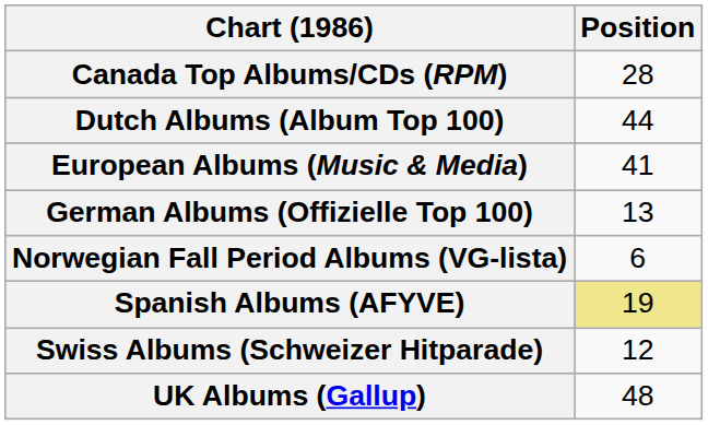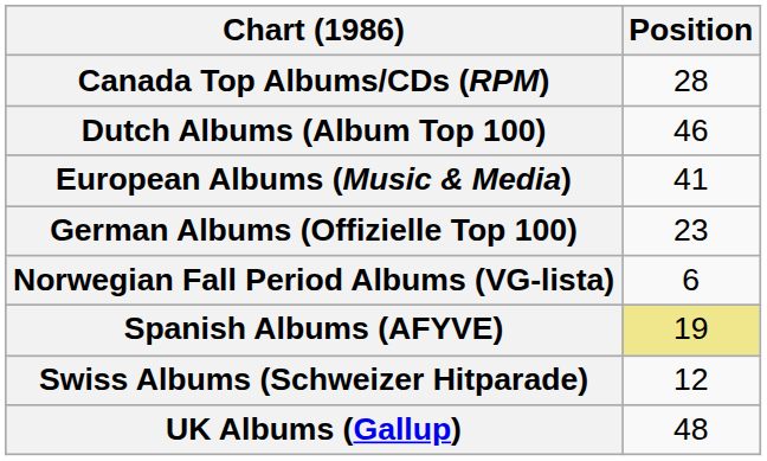 <table class="wikitable sortable plainrowheaders" style="text-align:center">
 <tr>
 <th scope="col">Chart (1986)</th>
 <th scope="col">Position</th>
 </tr>
 <tr>
 <th scope="row">Canada Top Albums/CDs (<em>RPM</em>)</th>
 <td>28</td>
 </tr>
 <tr>
 <th scope="row">Dutch Albums (Album Top 100)</th>
-<td>44</td>
+<td>46</td>
 </tr>
 <tr>
 <th scope="row">European Albums (<em>Music & Media</em>)</th>
 <td>41</td>
 </tr>
 <tr>
 <th scope="row">German Albums (Offizielle Top 100)</th>
-<td>13</td>
+<td>23</td>
 </tr>
 <tr>
 <th scope="row">Norwegian Fall Period Albums (VG-lista)</th>
 <td>6</td>
 </tr>
 <tr>
 <th scope="row">Spanish Albums (AFYVE)</th>
 <td style="background: khaki;">19</td>
 </tr>
 <tr>
 <th scope="row">Swiss Albums (Schweizer Hitparade)</th>
 <td>12</td>
 </tr>
 <tr>
 <th scope="row">UK Albums (<a href='#'>Gallup</a>)</th>
 <td>48</td>
 </tr>
 </table>
